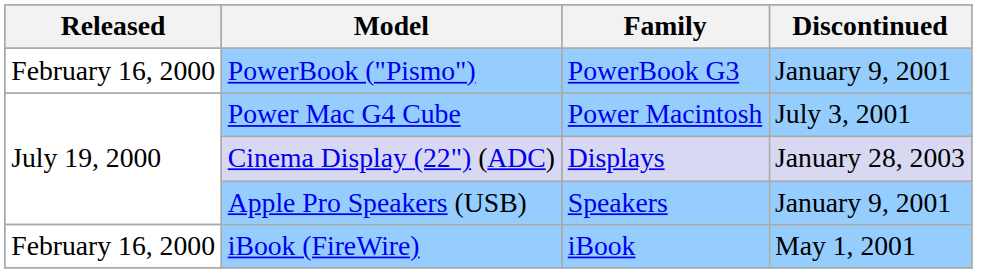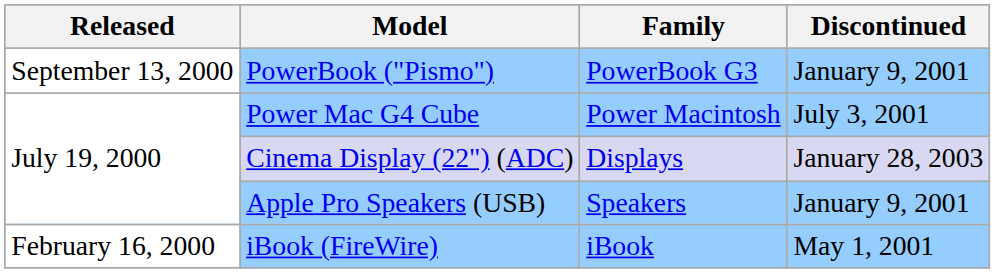 <table class="wikitable">
 <tr>
 <th>Released</th>
 <th>Model</th>
 <th>Family</th>
 <th>Discontinued</th>
 </tr>
 <tr bgcolor=#95CEFE>
-<td bgcolor=#FFF>February 16, 2000</td>
+<td bgcolor=#FFF>September 13, 2000</td>
 <td><a href='#'>PowerBook ("Pismo")</a></td>
 <td><a href='#'>PowerBook G3</a></td>
 <td>January 9, 2001</td>
 </tr>
 <tr bgcolor=#95CEFE>
 <td bgcolor=#FFF rowspan=3>July 19, 2000</td>
 <td><a href='#'>Power Mac G4 Cube</a></td>
 <td><a href='#'>Power Macintosh</a></td>
 <td>July 3, 2001</td>
 </tr>
 <tr bgcolor=#D8D8F2>
 <td><a href='#'>Cinema Display (22")</a> (<a href='#'>ADC</a>)</td>
 <td><a href='#'>Displays</a></td>
 <td>January 28, 2003</td>
 </tr>
 <tr bgcolor=#95CEFE>
 <td><a href='#'>Apple Pro Speakers</a> (USB)</td>
 <td><a href='#'>Speakers</a></td>
 <td>January 9, 2001</td>
 </tr>
 <tr bgcolor=#95CEFE>
 <td bgcolor=#FFF>February 16, 2000</td>
 <td><a href='#'>iBook (FireWire)</a></td>
 <td><a href='#'>iBook</a></td>
 <td>May 1, 2001</td>
 </tr>
 </table>
